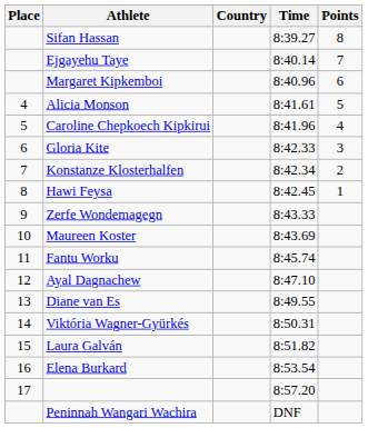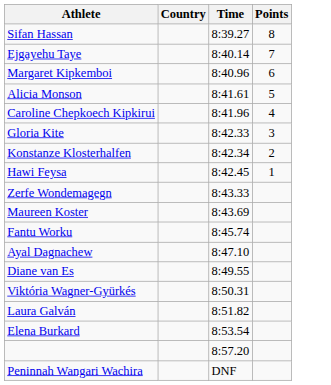 <table class="wikitable">
 <tr>
-<th>Place</th>
 <th>Athlete</th>
 <th>Country</th>
 <th>Time</th>
 <th>Points</th>
 </tr>
 <tr>
-<td align=center></td>
 <td><a href='#'>Sifan Hassan</a></td>
 <td></td>
 <td>8:39.27</td>
 <td align=center>8</td>
 </tr>
 <tr>
-<td align=center></td>
 <td><a href='#'>Ejgayehu Taye</a></td>
 <td></td>
 <td>8:40.14</td>
 <td align=center>7</td>
 </tr>
 <tr>
-<td align=center></td>
 <td><a href='#'>Margaret Kipkemboi</a></td>
 <td></td>
 <td>8:40.96</td>
 <td align=center>6</td>
 </tr>
 <tr>
-<td align=center>4</td>
 <td><a href='#'>Alicia Monson</a></td>
 <td></td>
 <td>8:41.61</td>
 <td align=center>5</td>
 </tr>
 <tr>
-<td align=center>5</td>
 <td><a href='#'>Caroline Chepkoech Kipkirui</a></td>
 <td></td>
 <td>8:41.96</td>
 <td align=center>4</td>
 </tr>
 <tr>
-<td align=center>6</td>
 <td><a href='#'>Gloria Kite</a></td>
 <td></td>
 <td>8:42.33</td>
 <td align=center>3</td>
 </tr>
 <tr>
-<td align=center>7</td>
 <td><a href='#'>Konstanze Klosterhalfen</a></td>
 <td></td>
 <td>8:42.34</td>
 <td align=center>2</td>
 </tr>
 <tr>
-<td align=center>8</td>
 <td><a href='#'>Hawi Feysa</a></td>
 <td></td>
 <td>8:42.45</td>
 <td align=center>1</td>
 </tr>
 <tr>
-<td align=center>9</td>
 <td><a href='#'>Zerfe Wondemagegn</a></td>
 <td></td>
 <td>8:43.33</td>
 <td align=center></td>
 </tr>
 <tr>
-<td align=center>10</td>
 <td><a href='#'>Maureen Koster</a></td>
 <td></td>
 <td>8:43.69</td>
 <td align=center></td>
 </tr>
 <tr>
-<td align=center>11</td>
 <td><a href='#'>Fantu Worku</a></td>
 <td></td>
 <td>8:45.74</td>
 <td align=center></td>
 </tr>
 <tr>
-<td align=center>12</td>
 <td><a href='#'>Ayal Dagnachew</a></td>
 <td></td>
 <td>8:47.10</td>
 <td align=center></td>
 </tr>
 <tr>
-<td align=center>13</td>
 <td><a href='#'>Diane van Es</a></td>
 <td></td>
 <td>8:49.55</td>
 <td align=center></td>
 </tr>
 <tr>
-<td align=center>14</td>
 <td><a href='#'>Viktória Wagner-Gyürkés</a></td>
 <td></td>
 <td>8:50.31</td>
 <td align=center></td>
 </tr>
 <tr>
-<td align=center>15</td>
 <td><a href='#'>Laura Galván</a></td>
 <td></td>
 <td>8:51.82</td>
 <td align=center></td>
 </tr>
 <tr>
-<td align=center>16</td>
 <td><a href='#'>Elena Burkard</a></td>
 <td></td>
 <td>8:53.54</td>
 <td align=center></td>
 </tr>
 <tr>
-<td align=center>17</td>
 <td></td>
 <td></td>
 <td>8:57.20</td>
 <td align=center></td>
 </tr>
 <tr>
-<td align=center></td>
 <td><a href='#'>Peninnah Wangari Wachira</a></td>
 <td></td>
 <td>DNF</td>
 <td align=center></td>
 </tr>
 </table>
